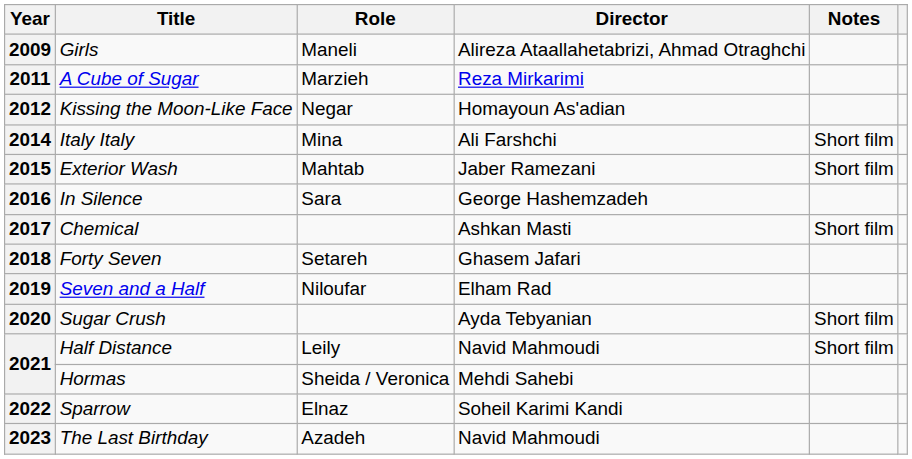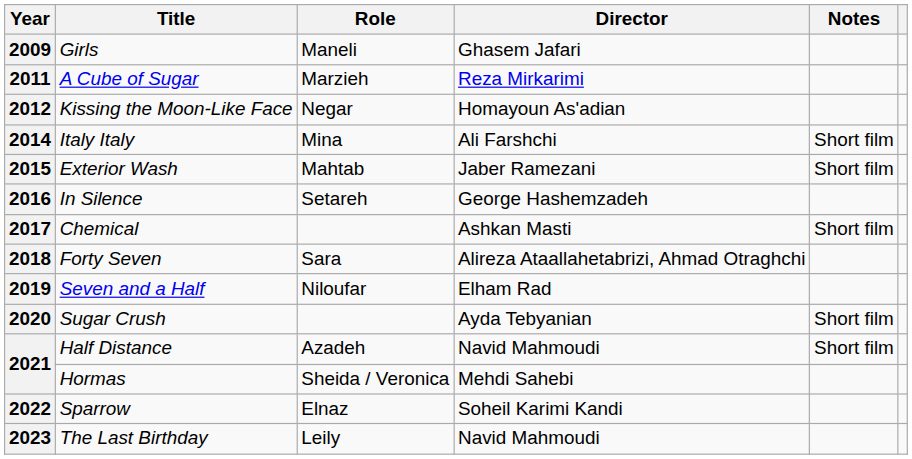 <table class="wikitable plainrowheaders sortable"  style=font-size:100%>
 <tr>
 <th scope="col">Year</th>
 <th scope="col">Title</th>
 <th scope="col">Role</th>
 <th scope="col">Director</th>
 <th scope="col">Notes</th>
 <th scope="col" class="unsortable"></th>
 </tr>
 <tr>
 <th scope=row>2009</th>
 <td><em>Girls</em></td>
 <td>Maneli</td>
-<td>Alireza Ataallahetabrizi, Ahmad Otraghchi</td>
+<td>Ghasem Jafari</td>
 <td></td>
 <td></td>
 </tr>
 <tr>
 <th scope=row>2011</th>
 <td><em><a href='#'>A Cube of Sugar</a></em></td>
 <td>Marzieh</td>
 <td><a href='#'>Reza Mirkarimi</a></td>
 <td></td>
 <td></td>
 </tr>
 <tr>
 <th scope=row>2012</th>
 <td><em>Kissing the Moon-Like Face</em></td>
 <td>Negar</td>
 <td>Homayoun As'adian</td>
 <td></td>
 <td></td>
 </tr>
 <tr>
 <th scope=row>2014</th>
 <td><em>Italy Italy</em></td>
 <td>Mina</td>
 <td>Ali Farshchi</td>
 <td>Short film</td>
 <td></td>
 </tr>
 <tr>
 <th scope=row>2015</th>
 <td><em>Exterior Wash</em></td>
 <td>Mahtab</td>
 <td>Jaber Ramezani</td>
 <td>Short film</td>
 <td></td>
 </tr>
 <tr>
 <th scope=row>2016</th>
 <td><em>In Silence</em></td>
-<td>Sara</td>
+<td>Setareh</td>
 <td>George Hashemzadeh</td>
 <td></td>
 <td></td>
 </tr>
 <tr>
 <th scope=row>2017</th>
 <td><em>Chemical</em></td>
 <td></td>
 <td>Ashkan Masti</td>
 <td>Short film</td>
 <td></td>
 </tr>
 <tr>
 <th scope=row>2018</th>
 <td><em>Forty Seven</em></td>
-<td>Setareh</td>
-<td>Ghasem Jafari</td>
+<td>Sara</td>
+<td>Alireza Ataallahetabrizi, Ahmad Otraghchi</td>
 <td></td>
 <td></td>
 </tr>
 <tr>
 <th scope=row>2019</th>
 <td><em><a href='#'>Seven and a Half</a></em></td>
 <td>Niloufar</td>
 <td>Elham Rad</td>
 <td></td>
 <td></td>
 </tr>
 <tr>
 <th scope=row>2020</th>
 <td><em>Sugar Crush</em></td>
 <td></td>
 <td>Ayda Tebyanian</td>
 <td>Short film</td>
 <td></td>
 </tr>
 <tr>
 <th scope=row rowspan="2">2021</th>
 <td><em>Half Distance</em></td>
-<td>Leily</td>
+<td>Azadeh</td>
 <td>Navid Mahmoudi</td>
 <td>Short film</td>
 <td></td>
 </tr>
 <tr>
 <td><em>Hormas</em></td>
 <td>Sheida / Veronica</td>
 <td>Mehdi Sahebi</td>
 <td></td>
 <td></td>
 </tr>
 <tr>
 <th scope=row>2022</th>
 <td><em>Sparrow</em></td>
 <td>Elnaz</td>
 <td>Soheil Karimi Kandi</td>
 <td></td>
 <td></td>
 </tr>
 <tr>
 <th scope=row>2023</th>
 <td><em>The Last Birthday</em></td>
-<td>Azadeh</td>
+<td>Leily</td>
 <td>Navid Mahmoudi</td>
 <td></td>
 <td></td>
 </tr>
 </table>
